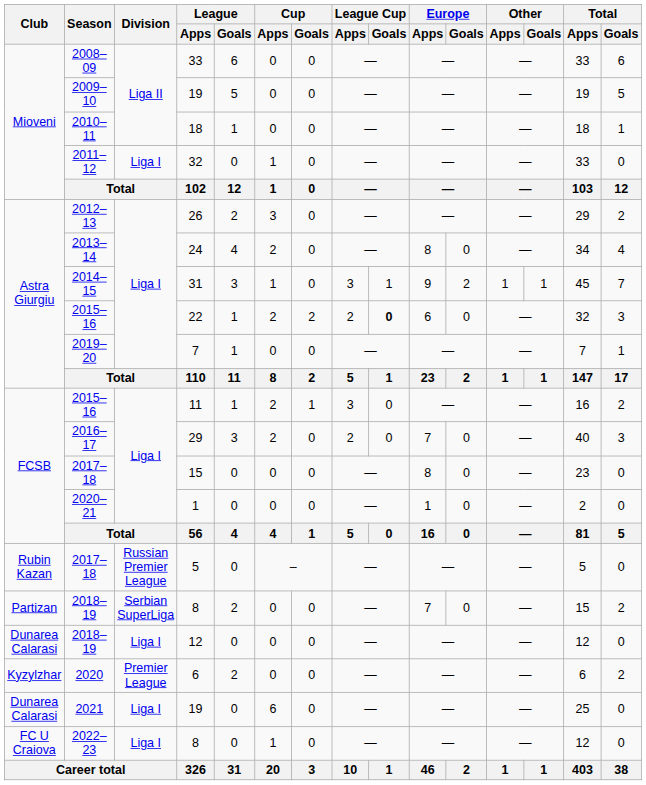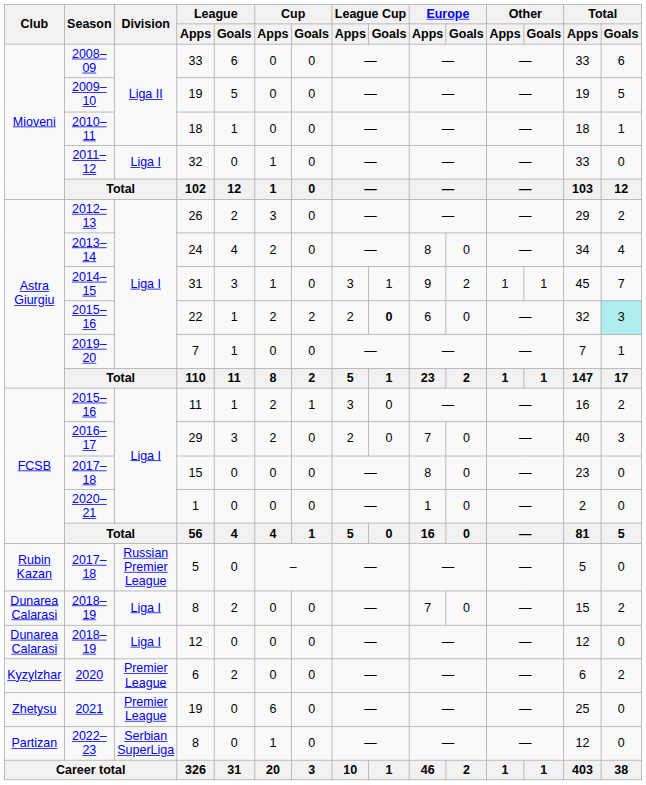 <table class="wikitable" style="text-align:center">
 <tr>
 <th rowspan="2">Club</th>
 <th rowspan="2">Season</th>
 <th rowspan="2">Division</th>
 <th colspan="2">League</th>
 <th colspan="2">Cup</th>
 <th colspan="2">League Cup</th>
 <th colspan="2"><a href='#'>Europe</a></th>
 <th colspan="2">Other</th>
 <th colspan="3">Total</th>
 </tr>
 <tr>
 <th>Apps</th>
 <th>Goals</th>
 <th>Apps</th>
 <th>Goals</th>
 <th>Apps</th>
 <th>Goals</th>
 <th>Apps</th>
 <th>Goals</th>
 <th>Apps</th>
 <th>Goals</th>
 <th>Apps</th>
 <th>Goals</th>
 </tr>
 <tr>
 <td rowspan="5"><a href='#'>Mioveni</a></td>
 <td><a href='#'>2008–09</a></td>
 <td rowspan=3><a href='#'>Liga II</a></td>
 <td>33</td>
 <td>6</td>
 <td>0</td>
 <td>0</td>
 <td rowspan=1 colspan="2">—</td>
 <td rowspan=1 colspan="2">—</td>
 <td rowspan=1 colspan="2">—</td>
 <td>33</td>
 <td>6</td>
 </tr>
 <tr>
 <td><a href='#'>2009–10</a></td>
 <td>19</td>
 <td>5</td>
 <td>0</td>
 <td>0</td>
 <td rowspan=1 colspan="2">—</td>
 <td rowspan=1 colspan="2">—</td>
 <td rowspan=1 colspan="2">—</td>
 <td>19</td>
 <td>5</td>
 </tr>
 <tr>
 <td><a href='#'>2010–11</a></td>
 <td>18</td>
 <td>1</td>
 <td>0</td>
 <td>0</td>
 <td rowspan=1 colspan="2">—</td>
 <td rowspan=1 colspan="2">—</td>
 <td rowspan=1 colspan="2">—</td>
 <td>18</td>
 <td>1</td>
 </tr>
 <tr>
 <td><a href='#'>2011–12</a></td>
 <td><a href='#'>Liga I</a></td>
 <td>32</td>
 <td>0</td>
 <td>1</td>
 <td>0</td>
 <td rowspan=1 colspan="2">—</td>
 <td rowspan=1 colspan="2">—</td>
 <td rowspan=1 colspan="2">—</td>
 <td>33</td>
 <td>0</td>
 </tr>
 <tr>
 <th colspan="2">Total</th>
 <th>102</th>
 <th>12</th>
 <th>1</th>
 <th>0</th>
 <th colspan="2">—</th>
 <th colspan="2">—</th>
 <th colspan="2">—</th>
 <th>103</th>
 <th>12</th>
 </tr>
 <tr>
 <td rowspan="6"><a href='#'>Astra Giurgiu</a></td>
 <td><a href='#'>2012–13</a></td>
 <td rowspan="5"><a href='#'>Liga I</a></td>
 <td>26</td>
 <td>2</td>
 <td>3</td>
 <td>0</td>
 <td rowspan=1 colspan="2">—</td>
 <td rowspan=1 colspan="2">—</td>
 <td rowspan=1 colspan="2">—</td>
 <td>29</td>
 <td>2</td>
 </tr>
 <tr>
 <td><a href='#'>2013–14</a></td>
 <td>24</td>
 <td>4</td>
 <td>2</td>
 <td>0</td>
 <td rowspan=1 colspan="2">—</td>
 <td>8</td>
 <td>0</td>
 <td rowspan=1 colspan="2">—</td>
 <td>34</td>
 <td>4</td>
 </tr>
 <tr>
 <td><a href='#'>2014–15</a></td>
 <td>31</td>
 <td>3</td>
 <td>1</td>
 <td>0</td>
 <td>3</td>
 <td>1</td>
 <td>9</td>
 <td>2</td>
 <td>1</td>
 <td>1</td>
 <td>45</td>
 <td>7</td>
 </tr>
 <tr>
 <td><a href='#'>2015–16</a></td>
 <td>22</td>
 <td>1</td>
 <td>2</td>
 <td>2</td>
 <td>2</td>
 <td><strong>0</strong></td>
 <td>6</td>
 <td>0</td>
 <td rowspan=1 colspan="2">—</td>
 <td>32</td>
-<td>3</td>
+<td style="background: paleturquoise;">3</td>
 </tr>
 <tr>
 <td><a href='#'>2019–20</a></td>
 <td>7</td>
 <td>1</td>
 <td>0</td>
 <td>0</td>
 <td colspan="2">—</td>
 <td colspan="2">—</td>
 <td colspan="2">—</td>
 <td>7</td>
 <td>1</td>
 </tr>
 <tr>
 <th colspan="2">Total</th>
 <th>110</th>
 <th>11</th>
 <th>8</th>
 <th>2</th>
 <th>5</th>
 <th>1</th>
 <th>23</th>
 <th>2</th>
 <th>1</th>
 <th>1</th>
 <th>147</th>
 <th>17</th>
 </tr>
 <tr>
 <td rowspan="5"><a href='#'>FCSB</a></td>
 <td><a href='#'>2015–16</a></td>
 <td rowspan="4"><a href='#'>Liga I</a></td>
 <td>11</td>
 <td>1</td>
 <td>2</td>
 <td>1</td>
 <td>3</td>
 <td>0</td>
 <td colspan="2" rowspan="1">—</td>
 <td colspan="2" rowspan="1">—</td>
 <td>16</td>
 <td>2</td>
 </tr>
 <tr>
 <td><a href='#'>2016–17</a></td>
 <td>29</td>
 <td>3</td>
 <td>2</td>
 <td>0</td>
 <td>2</td>
 <td>0</td>
 <td>7</td>
 <td>0</td>
 <td rowspan=1 colspan="2">—</td>
 <td>40</td>
 <td>3</td>
 </tr>
 <tr>
 <td><a href='#'>2017–18</a></td>
 <td>15</td>
 <td>0</td>
 <td>0</td>
 <td>0</td>
 <td rowspan=1 colspan="2">—</td>
 <td>8</td>
 <td>0</td>
 <td rowspan=1 colspan="2">—</td>
 <td>23</td>
 <td>0</td>
 </tr>
 <tr>
 <td><a href='#'>2020–21</a></td>
 <td>1</td>
 <td>0</td>
 <td>0</td>
 <td>0</td>
 <td colspan="2">—</td>
 <td>1</td>
 <td>0</td>
 <td colspan="2">—</td>
 <td>2</td>
 <td>0</td>
 </tr>
 <tr>
 <th colspan="2">Total</th>
 <th>56</th>
 <th>4</th>
 <th>4</th>
 <th>1</th>
 <th>5</th>
 <th>0</th>
 <th>16</th>
 <th>0</th>
 <th colspan="2">—</th>
 <th>81</th>
 <th>5</th>
 </tr>
 <tr>
 <td><a href='#'>Rubin Kazan</a></td>
 <td><a href='#'>2017–18</a></td>
 <td><a href='#'>Russian Premier League</a></td>
 <td>5</td>
 <td>0</td>
 <td rowspan=1 colspan="2">–</td>
 <td rowspan=1 colspan="2">—</td>
 <td rowspan=1 colspan="2">—</td>
 <td rowspan=1 colspan="2">—</td>
 <td>5</td>
 <td>0</td>
 </tr>
 <tr>
-<td><a href='#'>Partizan</a></td>
+<td><a href='#'>Dunarea Calarasi</a></td>
 <td><a href='#'>2018–19</a></td>
-<td><a href='#'>Serbian SuperLiga</a></td>
+<td><a href='#'>Liga I</a></td>
 <td>8</td>
 <td>2</td>
 <td>0</td>
 <td>0</td>
 <td rowspan=1 colspan="2">—</td>
 <td>7</td>
 <td>0</td>
 <td rowspan=1 colspan="2">—</td>
 <td>15</td>
 <td>2</td>
 </tr>
 <tr>
 <td><a href='#'>Dunarea Calarasi</a></td>
 <td><a href='#'>2018–19</a></td>
 <td><a href='#'>Liga I</a></td>
 <td>12</td>
 <td>0</td>
 <td>0</td>
 <td>0</td>
 <td colspan="2">—</td>
 <td colspan="2">—</td>
 <td colspan="2">—</td>
 <td>12</td>
 <td>0</td>
 </tr>
 <tr>
 <td><a href='#'>Kyzylzhar</a></td>
 <td><a href='#'>2020</a></td>
 <td><a href='#'>Premier League</a></td>
 <td>6</td>
 <td>2</td>
 <td>0</td>
 <td>0</td>
 <td colspan="2">—</td>
 <td colspan="2">—</td>
 <td colspan="2">—</td>
 <td>6</td>
 <td>2</td>
 </tr>
 <tr>
-<td><a href='#'>Dunarea Calarasi</a></td>
+<td><a href='#'>Zhetysu</a></td>
 <td><a href='#'>2021</a></td>
-<td><a href='#'>Liga I</a></td>
+<td><a href='#'>Premier League</a></td>
 <td>19</td>
 <td>0</td>
 <td>6</td>
 <td>0</td>
 <td colspan="2">—</td>
 <td colspan="2">—</td>
 <td colspan="2">—</td>
 <td>25</td>
 <td>0</td>
 </tr>
 <tr>
-<td><a href='#'>FC U Craiova</a></td>
+<td><a href='#'>Partizan</a></td>
 <td><a href='#'>2022–23</a></td>
-<td><a href='#'>Liga I</a></td>
+<td><a href='#'>Serbian SuperLiga</a></td>
 <td>8</td>
 <td>0</td>
 <td>1</td>
 <td>0</td>
 <td colspan="2">—</td>
 <td colspan="2">—</td>
 <td colspan="2">—</td>
 <td>12</td>
 <td>0</td>
 </tr>
 <tr>
 <th colspan="3">Career total</th>
 <th>326</th>
 <th>31</th>
 <th>20</th>
 <th>3</th>
 <th>10</th>
 <th>1</th>
 <th>46</th>
 <th>2</th>
 <th>1</th>
 <th>1</th>
 <th>403</th>
 <th>38</th>
 </tr>
 </table>
